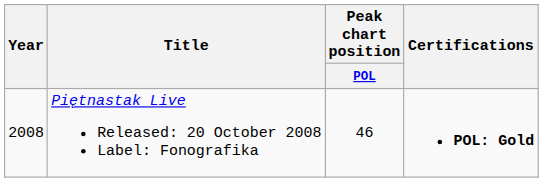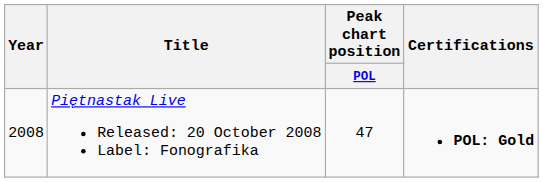 <table class=wikitable style=text-align:center;>
 <tr>
 <th rowspan=2>Year</th>
 <th rowspan=2>Title</th>
 <th colspan=1>Peak chart position</th>
 <th rowspan=2>Certifications</th>
 </tr>
 <tr style="vertical-align:top;line-height:1.2">
 <th width=25px><small><a href='#'>POL</a></small><br></th>
 </tr>
 <tr>
 <td>2008</td>
 <td align=left><em><a href='#'>Piętnastak Live</a></em><br><ul><li>Released: 20 October 2008</li><li>Label: Fonografika</li></ul></td>
-<td>46</td>
+<td>47</td>
 <td><strong><br><ul><li>POL: Gold</li></ul></strong></td>
 </tr>
 </table>
